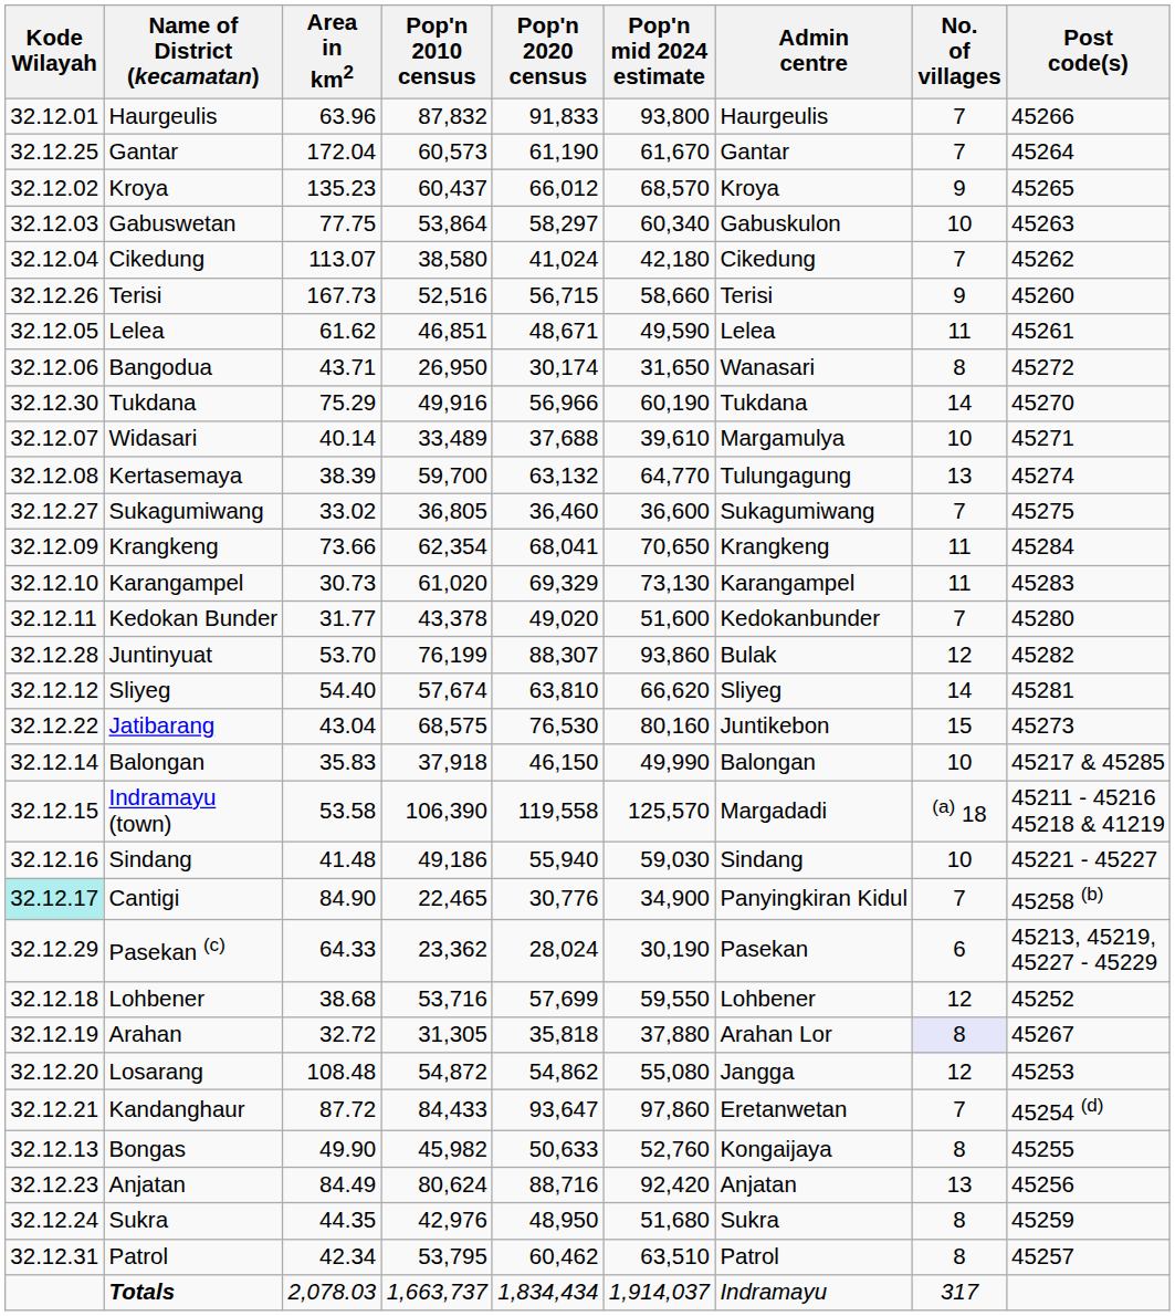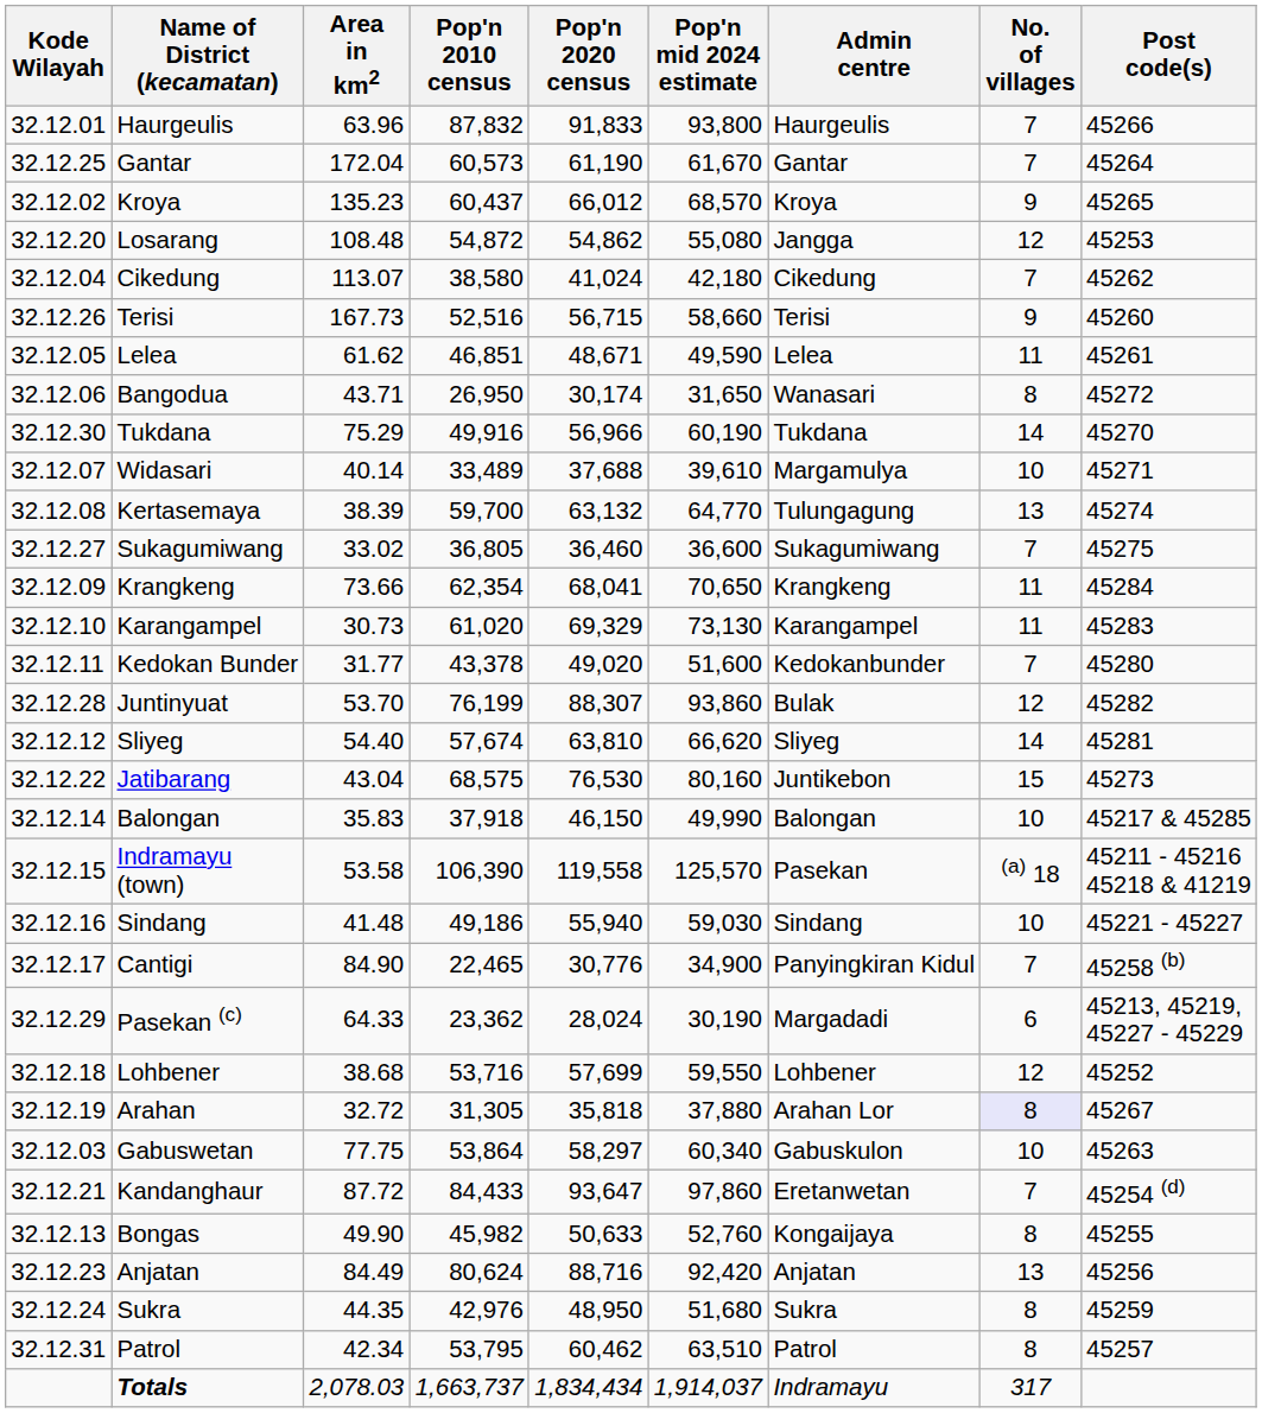 <table class="wikitable">
 <tr>
 <th>Kode <br>Wilayah</th>
 <th>Name of<br>District <br>(<em>kecamatan</em>)</th>
 <th>Area <br> in <br>km<sup>2</sup></th>
 <th>Pop'n <br>2010<br>census</th>
 <th>Pop'n <br>2020<br>census</th>
 <th>Pop'n <br>mid 2024<br>estimate</th>
 <th>Admin<br>centre</th>
 <th>No.<br>of <br>villages</th>
 <th>Post<br>code(s)</th>
 </tr>
 <tr>
 <td>32.12.01</td>
 <td>Haurgeulis</td>
 <td align="right">63.96</td>
 <td align="right">87,832</td>
 <td align="right">91,833</td>
 <td align="right">93,800</td>
 <td>Haurgeulis</td>
 <td align="center">7</td>
 <td>45266</td>
 </tr>
 <tr>
 <td>32.12.25</td>
 <td>Gantar</td>
 <td align="right">172.04</td>
 <td align="right">60,573</td>
 <td align="right">61,190</td>
 <td align="right">61,670</td>
 <td>Gantar</td>
 <td align="center">7</td>
 <td>45264</td>
 </tr>
 <tr>
 <td>32.12.02</td>
 <td>Kroya</td>
 <td align="right">135.23</td>
 <td align="right">60,437</td>
 <td align="right">66,012</td>
 <td align="right">68,570</td>
 <td>Kroya</td>
 <td align="center">9</td>
 <td>45265</td>
 </tr>
 <tr>
-<td>32.12.03</td>
-<td>Gabuswetan</td>
-<td align="right">77.75</td>
-<td align="right">53,864</td>
-<td align="right">58,297</td>
-<td align="right">60,340</td>
-<td>Gabuskulon</td>
-<td align="center">10</td>
-<td>45263</td>
+<td>32.12.20</td>
+<td>Losarang</td>
+<td align="right">108.48</td>
+<td align="right">54,872</td>
+<td align="right">54,862</td>
+<td align="right">55,080</td>
+<td>Jangga</td>
+<td align="center">12</td>
+<td>45253</td>
 </tr>
 <tr>
 <td>32.12.04</td>
 <td>Cikedung</td>
 <td align="right">113.07</td>
 <td align="right">38,580</td>
 <td align="right">41,024</td>
 <td align="right">42,180</td>
 <td>Cikedung</td>
 <td align="center">7</td>
 <td>45262</td>
 </tr>
 <tr>
 <td>32.12.26</td>
 <td>Terisi</td>
 <td align="right">167.73</td>
 <td align="right">52,516</td>
 <td align="right">56,715</td>
 <td align="right">58,660</td>
 <td>Terisi</td>
 <td align="center">9</td>
 <td>45260</td>
 </tr>
 <tr>
 <td>32.12.05</td>
 <td>Lelea</td>
 <td align="right">61.62</td>
 <td align="right">46,851</td>
 <td align="right">48,671</td>
 <td align="right">49,590</td>
 <td>Lelea</td>
 <td align="center">11</td>
 <td>45261</td>
 </tr>
 <tr>
 <td>32.12.06</td>
 <td>Bangodua</td>
 <td align="right">43.71</td>
 <td align="right">26,950</td>
 <td align="right">30,174</td>
 <td align="right">31,650</td>
 <td>Wanasari</td>
 <td align="center">8</td>
 <td>45272</td>
 </tr>
 <tr>
 <td>32.12.30</td>
 <td>Tukdana</td>
 <td align="right">75.29</td>
 <td align="right">49,916</td>
 <td align="right">56,966</td>
 <td align="right">60,190</td>
 <td>Tukdana</td>
 <td align="center">14</td>
 <td>45270</td>
 </tr>
 <tr>
 <td>32.12.07</td>
 <td>Widasari</td>
 <td align="right">40.14</td>
 <td align="right">33,489</td>
 <td align="right">37,688</td>
 <td align="right">39,610</td>
 <td>Margamulya</td>
 <td align="center">10</td>
 <td>45271</td>
 </tr>
 <tr>
 <td>32.12.08</td>
 <td>Kertasemaya</td>
 <td align="right">38.39</td>
 <td align="right">59,700</td>
 <td align="right">63,132</td>
 <td align="right">64,770</td>
 <td>Tulungagung</td>
 <td align="center">13</td>
 <td>45274</td>
 </tr>
 <tr>
 <td>32.12.27</td>
 <td>Sukagumiwang</td>
 <td align="right">33.02</td>
 <td align="right">36,805</td>
 <td align="right">36,460</td>
 <td align="right">36,600</td>
 <td>Sukagumiwang</td>
 <td align="center">7</td>
 <td>45275</td>
 </tr>
 <tr>
 <td>32.12.09</td>
 <td>Krangkeng</td>
 <td align="right">73.66</td>
 <td align="right">62,354</td>
 <td align="right">68,041</td>
 <td align="right">70,650</td>
 <td>Krangkeng</td>
 <td align="center">11</td>
 <td>45284</td>
 </tr>
 <tr>
 <td>32.12.10</td>
 <td>Karangampel</td>
 <td align="right">30.73</td>
 <td align="right">61,020</td>
 <td align="right">69,329</td>
 <td align="right">73,130</td>
 <td>Karangampel</td>
 <td align="center">11</td>
 <td>45283</td>
 </tr>
 <tr>
 <td>32.12.11</td>
 <td>Kedokan Bunder</td>
 <td align="right">31.77</td>
 <td align="right">43,378</td>
 <td align="right">49,020</td>
 <td align="right">51,600</td>
 <td>Kedokanbunder</td>
 <td align="center">7</td>
 <td>45280</td>
 </tr>
 <tr>
 <td>32.12.28</td>
 <td>Juntinyuat</td>
 <td align="right">53.70</td>
 <td align="right">76,199</td>
 <td align="right">88,307</td>
 <td align="right">93,860</td>
 <td>Bulak</td>
 <td align="center">12</td>
 <td>45282</td>
 </tr>
 <tr>
 <td>32.12.12</td>
 <td>Sliyeg</td>
 <td align="right">54.40</td>
 <td align="right">57,674</td>
 <td align="right">63,810</td>
 <td align="right">66,620</td>
 <td>Sliyeg</td>
 <td align="center">14</td>
 <td>45281</td>
 </tr>
 <tr>
 <td>32.12.22</td>
 <td><a href='#'>Jatibarang</a></td>
 <td align="right">43.04</td>
 <td align="right">68,575</td>
 <td align="right">76,530</td>
 <td align="right">80,160</td>
 <td>Juntikebon</td>
 <td align="center">15</td>
 <td>45273</td>
 </tr>
 <tr>
 <td>32.12.14</td>
 <td>Balongan</td>
 <td align="right">35.83</td>
 <td align="right">37,918</td>
 <td align="right">46,150</td>
 <td align="right">49,990</td>
 <td>Balongan</td>
 <td align="center">10</td>
 <td>45217 & 45285</td>
 </tr>
 <tr>
 <td>32.12.15</td>
 <td><a href='#'>Indramayu</a> <br>(town)</td>
 <td align="right">53.58</td>
 <td align="right">106,390</td>
 <td align="right">119,558</td>
 <td align="right">125,570</td>
-<td>Margadadi</td>
+<td>Pasekan</td>
 <td align="center"><sup>(a)</sup> 18</td>
 <td>45211 - 45216<br>45218 & 41219</td>
 </tr>
 <tr>
 <td>32.12.16</td>
 <td>Sindang</td>
 <td align="right">41.48</td>
 <td align="right">49,186</td>
 <td align="right">55,940</td>
 <td align="right">59,030</td>
 <td>Sindang</td>
 <td align="center">10</td>
 <td>45221 - 45227</td>
 </tr>
 <tr>
-<td style="background: paleturquoise;">32.12.17</td>
+<td>32.12.17</td>
 <td>Cantigi</td>
 <td align="right">84.90</td>
 <td align="right">22,465</td>
 <td align="right">30,776</td>
 <td align="right">34,900</td>
 <td>Panyingkiran Kidul</td>
 <td align="center">7</td>
 <td>45258 <sup>(b)</sup></td>
 </tr>
 <tr>
 <td>32.12.29</td>
 <td>Pasekan <sup>(c)</sup></td>
 <td align="right">64.33</td>
 <td align="right">23,362</td>
 <td align="right">28,024</td>
 <td align="right">30,190</td>
-<td>Pasekan</td>
+<td>Margadadi</td>
 <td align="center">6</td>
 <td>45213, 45219,<br>45227 - 45229</td>
 </tr>
 <tr>
 <td>32.12.18</td>
 <td>Lohbener</td>
 <td align="right">38.68</td>
 <td align="right">53,716</td>
 <td align="right">57,699</td>
 <td align="right">59,550</td>
 <td>Lohbener</td>
 <td align="center">12</td>
 <td>45252</td>
 </tr>
 <tr>
 <td>32.12.19</td>
 <td>Arahan</td>
 <td align="right">32.72</td>
 <td align="right">31,305</td>
 <td align="right">35,818</td>
 <td align="right">37,880</td>
 <td>Arahan Lor</td>
 <td align="center" style="background: lavender;">8</td>
 <td>45267</td>
 </tr>
 <tr>
-<td>32.12.20</td>
-<td>Losarang</td>
-<td align="right">108.48</td>
-<td align="right">54,872</td>
-<td align="right">54,862</td>
-<td align="right">55,080</td>
-<td>Jangga</td>
-<td align="center">12</td>
-<td>45253</td>
+<td>32.12.03</td>
+<td>Gabuswetan</td>
+<td align="right">77.75</td>
+<td align="right">53,864</td>
+<td align="right">58,297</td>
+<td align="right">60,340</td>
+<td>Gabuskulon</td>
+<td align="center">10</td>
+<td>45263</td>
 </tr>
 <tr>
 <td>32.12.21</td>
 <td>Kandanghaur</td>
 <td align="right">87.72</td>
 <td align="right">84,433</td>
 <td align="right">93,647</td>
 <td align="right">97,860</td>
 <td>Eretanwetan</td>
 <td align="center">7</td>
 <td>45254 <sup>(d)</sup></td>
 </tr>
 <tr>
 <td>32.12.13</td>
 <td>Bongas</td>
 <td align="right">49.90</td>
 <td align="right">45,982</td>
 <td align="right">50,633</td>
 <td align="right">52,760</td>
 <td>Kongaijaya</td>
 <td align="center">8</td>
 <td>45255</td>
 </tr>
 <tr>
 <td>32.12.23</td>
 <td>Anjatan</td>
 <td align="right">84.49</td>
 <td align="right">80,624</td>
 <td align="right">88,716</td>
 <td align="right">92,420</td>
 <td>Anjatan</td>
 <td align="center">13</td>
 <td>45256</td>
 </tr>
 <tr>
 <td>32.12.24</td>
 <td>Sukra</td>
 <td align="right">44.35</td>
 <td align="right">42,976</td>
 <td align="right">48,950</td>
 <td align="right">51,680</td>
 <td>Sukra</td>
 <td align="center">8</td>
 <td>45259</td>
 </tr>
 <tr>
 <td>32.12.31</td>
 <td>Patrol</td>
 <td align="right">42.34</td>
 <td align="right">53,795</td>
 <td align="right">60,462</td>
 <td align="right">63,510</td>
 <td>Patrol</td>
 <td align="center">8</td>
 <td>45257</td>
 </tr>
 <tr>
 <td></td>
 <td><strong><em>Totals</em></strong></td>
 <td align="right"><em>2,078.03</em></td>
 <td align="right"><em>1,663,737</em></td>
 <td align="right"><em>1,834,434</em></td>
 <td align="right"><em>1,914,037</em></td>
 <td><em>Indramayu</em></td>
 <td align="center"><em>317</em></td>
 <td></td>
 </tr>
 </table>
